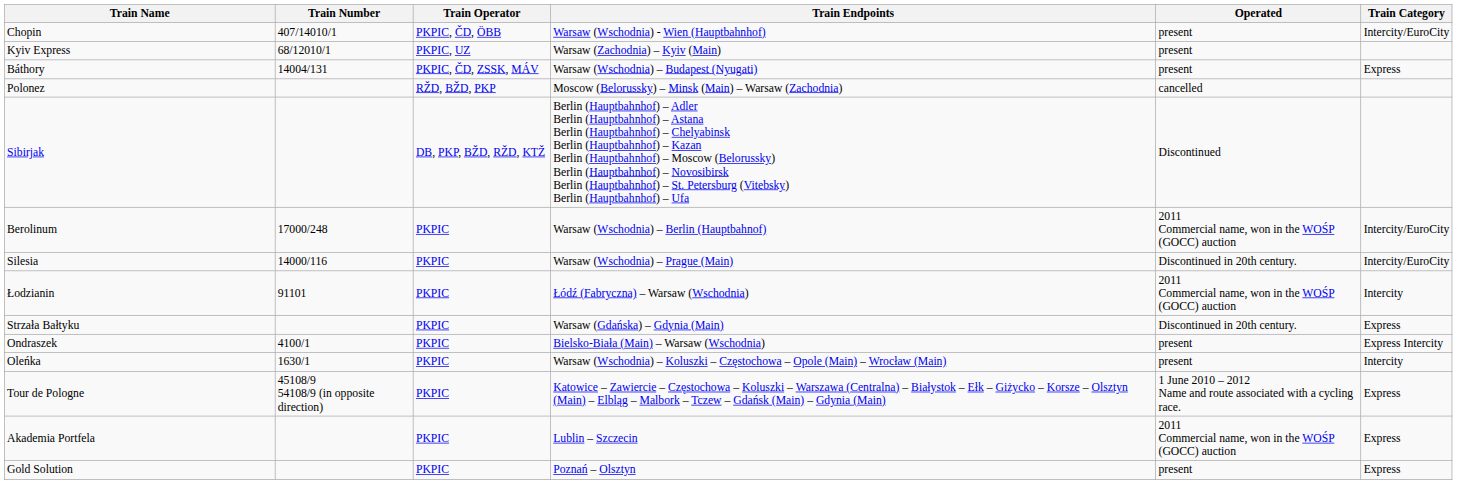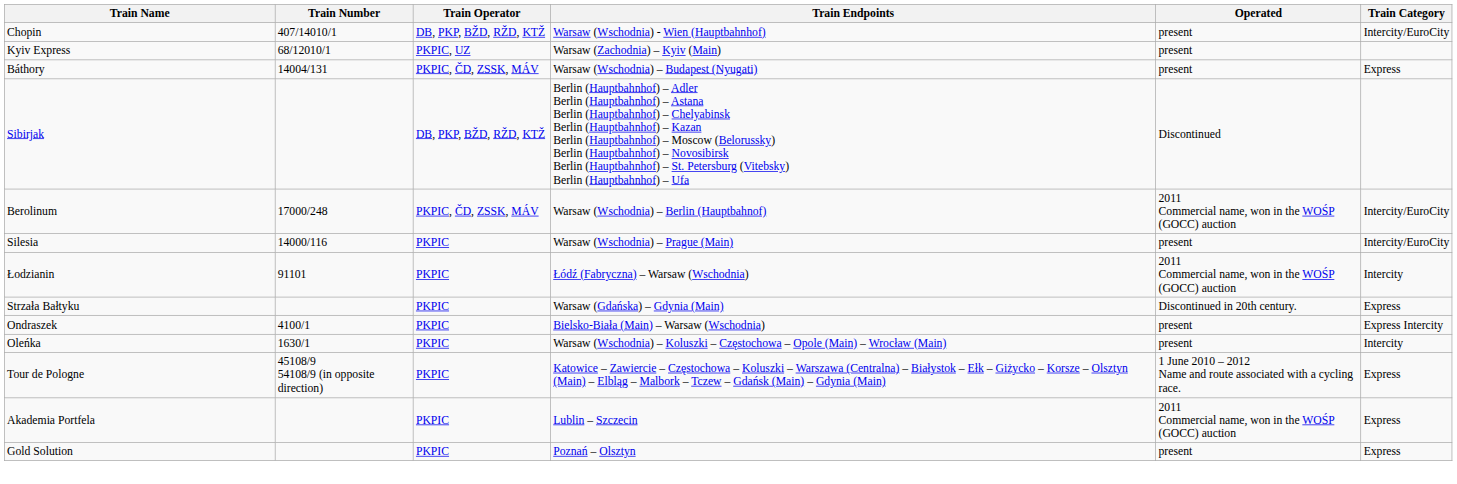 <table class="wikitable" width=100%>
 <tr>
 <th width=20%>Train Name</th>
 <th width=10%>Train Number</th>
 <th width=10%>Train Operator</th>
 <th width=45%>Train Endpoints</th>
 <th width=15%>Operated</th>
 <th>Train Category</th>
 </tr>
 <tr>
 <td>Chopin</td>
 <td>407/14010/1</td>
-<td><a href='#'>PKPIC</a>, <a href='#'>ČD</a>, <a href='#'>ÖBB</a></td>
+<td><a href='#'>DB</a>, <a href='#'>PKP</a>, <a href='#'>BŽD</a>, <a href='#'>RŽD</a>, <a href='#'>KTŽ</a></td>
 <td><a href='#'>Warsaw</a> (<a href='#'>Wschodnia</a>) - <a href='#'>Wien (Hauptbahnhof)</a></td>
 <td>present</td>
 <td>Intercity/EuroCity</td>
 </tr>
 <tr>
 <td>Kyiv Express</td>
 <td>68/12010/1</td>
 <td><a href='#'>PKPIC</a>, <a href='#'>UZ</a></td>
 <td>Warsaw (<a href='#'>Zachodnia</a>) – <a href='#'>Kyiv</a> (<a href='#'>Main</a>)</td>
 <td>present</td>
 <td></td>
 </tr>
 <tr>
 <td>Báthory</td>
 <td>14004/131</td>
 <td><a href='#'>PKPIC</a>, <a href='#'>ČD</a>, <a href='#'>ZSSK</a>, <a href='#'>MÁV</a></td>
 <td>Warsaw (<a href='#'>Wschodnia</a>) – <a href='#'>Budapest (Nyugati)</a></td>
 <td>present</td>
 <td>Express</td>
 </tr>
 <tr>
-<td>Polonez</td>
-<td></td>
-<td><a href='#'>RŽD</a>, <a href='#'>BŽD</a>, <a href='#'>PKP</a></td>
-<td>Moscow (<a href='#'>Belorussky</a>) – <a href='#'>Minsk</a> (<a href='#'>Main</a>) – Warsaw (<a href='#'>Zachodnia</a>)</td>
-<td>cancelled</td>
-<td></td>
-</tr>
-<tr>
 <td><a href='#'>Sibirjak</a></td>
 <td></td>
 <td><a href='#'>DB</a>, <a href='#'>PKP</a>, <a href='#'>BŽD</a>, <a href='#'>RŽD</a>, <a href='#'>KTŽ</a></td>
 <td>Berlin (<a href='#'>Hauptbahnhof</a>) – <a href='#'>Adler</a><br>Berlin (<a href='#'>Hauptbahnhof</a>) – <a href='#'>Astana</a><br>Berlin (<a href='#'>Hauptbahnhof</a>) – <a href='#'>Chelyabinsk</a><br>Berlin (<a href='#'>Hauptbahnhof</a>) – <a href='#'>Kazan</a><br>Berlin (<a href='#'>Hauptbahnhof</a>) – Moscow (<a href='#'>Belorussky</a>)<br>Berlin (<a href='#'>Hauptbahnhof</a>) – <a href='#'>Novosibirsk</a><br>Berlin (<a href='#'>Hauptbahnhof</a>) – <a href='#'>St. Petersburg</a> (<a href='#'>Vitebsky</a>)<br>Berlin (<a href='#'>Hauptbahnhof</a>) – <a href='#'>Ufa</a></td>
 <td>Discontinued</td>
 <td></td>
 </tr>
 <tr>
 <td>Berolinum</td>
 <td>17000/248</td>
-<td><a href='#'>PKPIC</a></td>
+<td><a href='#'>PKPIC</a>, <a href='#'>ČD</a>, <a href='#'>ZSSK</a>, <a href='#'>MÁV</a></td>
 <td>Warsaw (<a href='#'>Wschodnia</a>) – <a href='#'>Berlin (Hauptbahnof)</a></td>
 <td>2011<br>Commercial name, won in the <a href='#'>WOŚP</a> (GOCC) auction</td>
 <td>Intercity/EuroCity</td>
 </tr>
 <tr>
 <td>Silesia</td>
 <td>14000/116</td>
 <td><a href='#'>PKPIC</a></td>
 <td>Warsaw (<a href='#'>Wschodnia</a>) – <a href='#'>Prague (Main)</a></td>
-<td>Discontinued in 20th century.</td>
+<td>present</td>
 <td>Intercity/EuroCity</td>
 </tr>
 <tr>
 <td>Łodzianin</td>
 <td>91101</td>
 <td><a href='#'>PKPIC</a></td>
 <td><a href='#'>Łódź (Fabryczna)</a> – Warsaw (<a href='#'>Wschodnia</a>)</td>
 <td>2011<br>Commercial name, won in the <a href='#'>WOŚP</a> (GOCC) auction</td>
 <td>Intercity</td>
 </tr>
 <tr>
 <td>Strzała Bałtyku</td>
 <td></td>
 <td><a href='#'>PKPIC</a></td>
 <td>Warsaw (<a href='#'>Gdańska</a>) – <a href='#'>Gdynia (Main)</a></td>
 <td>Discontinued in 20th century.</td>
 <td>Express</td>
 </tr>
 <tr>
 <td>Ondraszek</td>
 <td>4100/1</td>
 <td><a href='#'>PKPIC</a></td>
 <td><a href='#'>Bielsko-Biała (Main)</a> – Warsaw (<a href='#'>Wschodnia</a>)</td>
 <td>present</td>
 <td>Express Intercity</td>
 </tr>
 <tr>
 <td>Oleńka</td>
 <td>1630/1</td>
 <td><a href='#'>PKPIC</a></td>
 <td>Warsaw (<a href='#'>Wschodnia</a>) – <a href='#'>Koluszki</a> – <a href='#'>Częstochowa</a> – <a href='#'>Opole (Main)</a> – <a href='#'>Wrocław (Main)</a></td>
 <td>present</td>
 <td>Intercity</td>
 </tr>
 <tr>
 <td>Tour de Pologne</td>
 <td>45108/9<br>54108/9 (in opposite direction)</td>
 <td><a href='#'>PKPIC</a></td>
 <td><a href='#'>Katowice</a> – <a href='#'>Zawiercie</a> – <a href='#'>Częstochowa</a> – <a href='#'>Koluszki</a> – <a href='#'>Warszawa (Centralna)</a> – <a href='#'>Białystok</a> – <a href='#'>Ełk</a> – <a href='#'>Giżycko</a> – <a href='#'>Korsze</a> – <a href='#'>Olsztyn (Main)</a> – <a href='#'>Elbląg</a> – <a href='#'>Malbork</a> – <a href='#'>Tczew</a> – <a href='#'>Gdańsk (Main)</a> – <a href='#'>Gdynia (Main)</a></td>
 <td>1 June 2010 – 2012<br>Name and route associated with a cycling race.</td>
 <td>Express</td>
 </tr>
 <tr>
 <td>Akademia Portfela</td>
 <td></td>
 <td><a href='#'>PKPIC</a></td>
 <td><a href='#'>Lublin</a> – <a href='#'>Szczecin</a></td>
 <td>2011<br>Commercial name, won in the <a href='#'>WOŚP</a> (GOCC) auction</td>
 <td>Express</td>
 </tr>
 <tr>
 <td>Gold Solution</td>
 <td></td>
 <td><a href='#'>PKPIC</a></td>
 <td><a href='#'>Poznań</a> – <a href='#'>Olsztyn</a></td>
 <td>present</td>
 <td>Express</td>
 </tr>
 </table>
